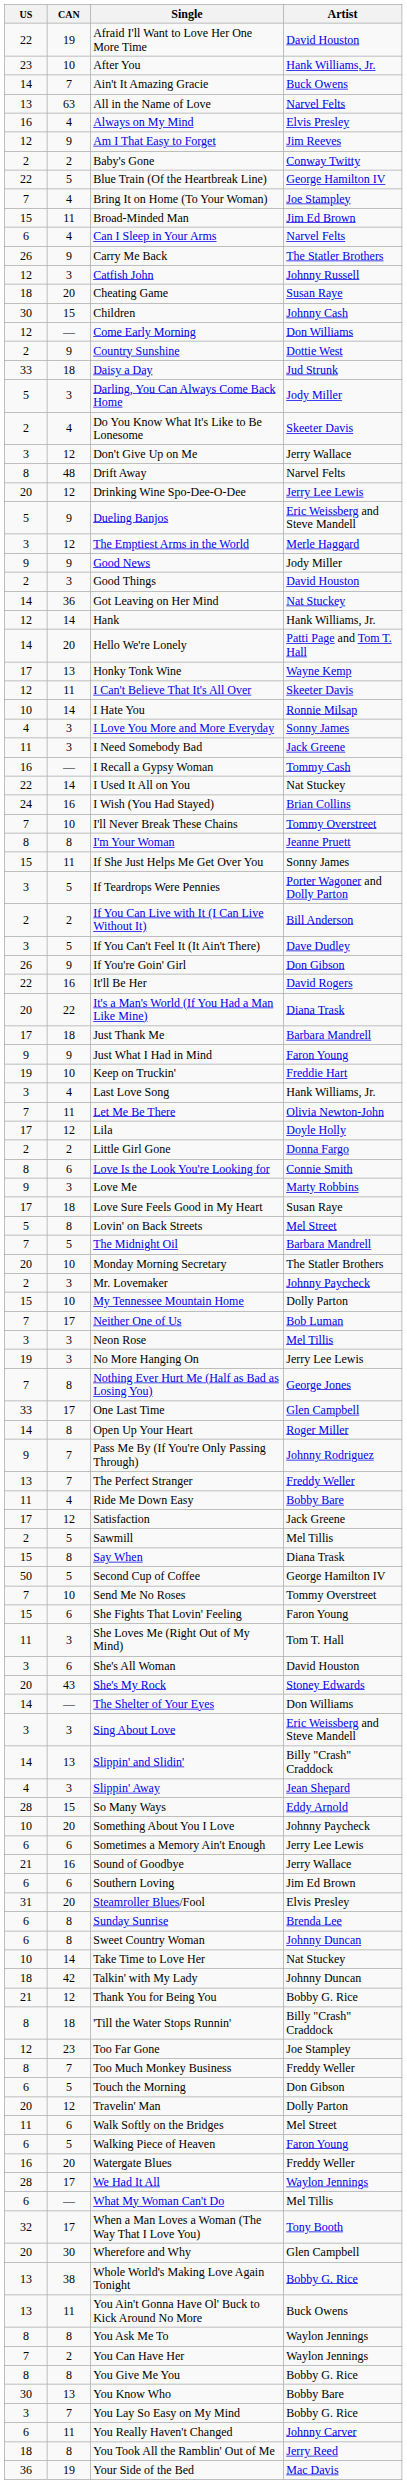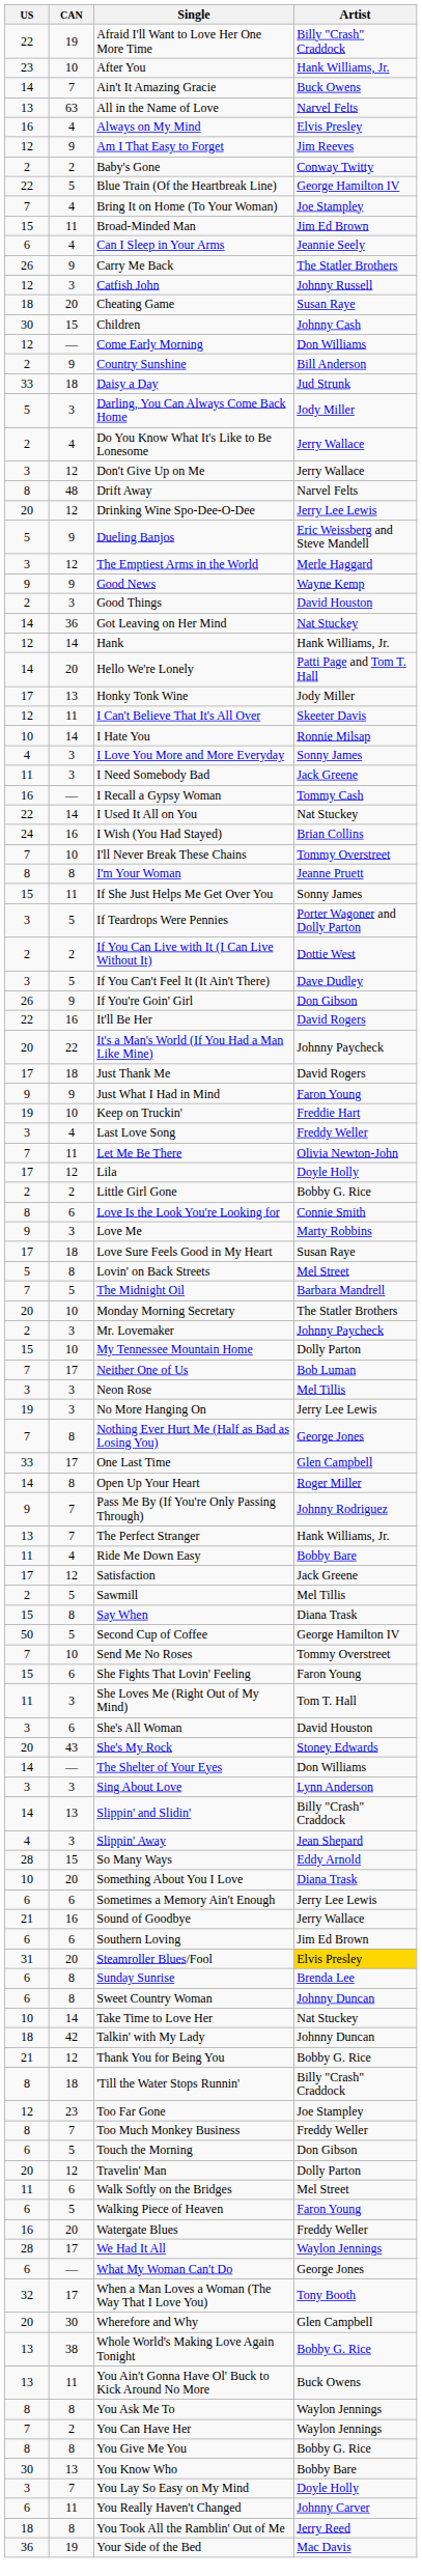 <table class="wikitable sortable">
 <tr>
 <th width="50"><small>US</small></th>
 <th width="50"><small>CAN</small></th>
 <th width="250">Single</th>
 <th width="150">Artist</th>
 </tr>
 <tr>
 <td align="center">22</td>
 <td align="center">19</td>
 <td>Afraid I'll Want to Love Her One More Time</td>
-<td><a href='#'>David Houston</a></td>
+<td><a href='#'>Billy "Crash" Craddock</a></td>
 </tr>
 <tr>
 <td align="center">23</td>
 <td align="center">10</td>
 <td>After You</td>
 <td><a href='#'>Hank Williams, Jr.</a></td>
 </tr>
 <tr>
 <td align="center">14</td>
 <td align="center">7</td>
 <td>Ain't It Amazing Gracie</td>
 <td><a href='#'>Buck Owens</a></td>
 </tr>
 <tr>
 <td align="center">13</td>
 <td align="center">63</td>
 <td>All in the Name of Love</td>
 <td><a href='#'>Narvel Felts</a></td>
 </tr>
 <tr>
 <td align="center">16</td>
 <td align="center">4</td>
 <td><a href='#'>Always on My Mind</a></td>
 <td><a href='#'>Elvis Presley</a></td>
 </tr>
 <tr>
 <td align="center">12</td>
 <td align="center">9</td>
 <td><a href='#'>Am I That Easy to Forget</a></td>
 <td><a href='#'>Jim Reeves</a></td>
 </tr>
 <tr>
 <td align="center">2</td>
 <td align="center">2</td>
 <td>Baby's Gone</td>
 <td><a href='#'>Conway Twitty</a></td>
 </tr>
 <tr>
 <td align="center">22</td>
 <td align="center">5</td>
 <td>Blue Train (Of the Heartbreak Line)</td>
 <td><a href='#'>George Hamilton IV</a></td>
 </tr>
 <tr>
 <td align="center">7</td>
 <td align="center">4</td>
 <td>Bring It on Home (To Your Woman)</td>
 <td><a href='#'>Joe Stampley</a></td>
 </tr>
 <tr>
 <td align="center">15</td>
 <td align="center">11</td>
 <td>Broad-Minded Man</td>
 <td><a href='#'>Jim Ed Brown</a></td>
 </tr>
 <tr>
 <td align="center">6</td>
 <td align="center">4</td>
 <td><a href='#'>Can I Sleep in Your Arms</a></td>
-<td><a href='#'>Narvel Felts</a></td>
+<td><a href='#'>Jeannie Seely</a></td>
 </tr>
 <tr>
 <td align="center">26</td>
 <td align="center">9</td>
 <td>Carry Me Back</td>
 <td><a href='#'>The Statler Brothers</a></td>
 </tr>
 <tr>
 <td align="center">12</td>
 <td align="center">3</td>
 <td><a href='#'>Catfish John</a></td>
 <td><a href='#'>Johnny Russell</a></td>
 </tr>
 <tr>
 <td align="center">18</td>
 <td align="center">20</td>
 <td>Cheating Game</td>
 <td><a href='#'>Susan Raye</a></td>
 </tr>
 <tr>
 <td align="center">30</td>
 <td align="center">15</td>
 <td>Children</td>
 <td><a href='#'>Johnny Cash</a></td>
 </tr>
 <tr>
 <td align="center">12</td>
 <td align="center">—</td>
 <td><a href='#'>Come Early Morning</a></td>
 <td><a href='#'>Don Williams</a></td>
 </tr>
 <tr>
 <td align="center">2</td>
 <td align="center">9</td>
 <td><a href='#'>Country Sunshine</a></td>
-<td><a href='#'>Dottie West</a></td>
+<td><a href='#'>Bill Anderson</a></td>
 </tr>
 <tr>
 <td align="center">33</td>
 <td align="center">18</td>
 <td><a href='#'>Daisy a Day</a></td>
 <td><a href='#'>Jud Strunk</a></td>
 </tr>
 <tr>
 <td align="center">5</td>
 <td align="center">3</td>
 <td><a href='#'>Darling, You Can Always Come Back Home</a></td>
 <td><a href='#'>Jody Miller</a></td>
 </tr>
 <tr>
 <td align="center">2</td>
 <td align="center">4</td>
 <td>Do You Know What It's Like to Be Lonesome</td>
-<td><a href='#'>Skeeter Davis</a></td>
+<td><a href='#'>Jerry Wallace</a></td>
 </tr>
 <tr>
 <td align="center">3</td>
 <td align="center">12</td>
 <td>Don't Give Up on Me</td>
 <td>Jerry Wallace</td>
 </tr>
 <tr>
 <td align="center">8</td>
 <td align="center">48</td>
 <td>Drift Away</td>
 <td>Narvel Felts</td>
 </tr>
 <tr>
 <td align="center">20</td>
 <td align="center">12</td>
 <td>Drinking Wine Spo-Dee-O-Dee</td>
 <td><a href='#'>Jerry Lee Lewis</a></td>
 </tr>
 <tr>
 <td align="center">5</td>
 <td align="center">9</td>
 <td><a href='#'>Dueling Banjos</a></td>
 <td><a href='#'>Eric Weissberg</a> and Steve Mandell</td>
 </tr>
 <tr>
 <td align="center">3</td>
 <td align="center">12</td>
 <td><a href='#'>The Emptiest Arms in the World</a></td>
 <td><a href='#'>Merle Haggard</a></td>
 </tr>
 <tr>
 <td align="center">9</td>
 <td align="center">9</td>
 <td><a href='#'>Good News</a></td>
-<td>Jody Miller</td>
+<td><a href='#'>Wayne Kemp</a></td>
 </tr>
 <tr>
 <td align="center">2</td>
 <td align="center">3</td>
 <td>Good Things</td>
 <td><a href='#'>David Houston</a></td>
 </tr>
 <tr>
 <td align="center">14</td>
 <td align="center">36</td>
 <td>Got Leaving on Her Mind</td>
 <td><a href='#'>Nat Stuckey</a></td>
 </tr>
 <tr>
 <td align="center">12</td>
 <td align="center">14</td>
 <td>Hank</td>
 <td>Hank Williams, Jr.</td>
 </tr>
 <tr>
 <td align="center">14</td>
 <td align="center">20</td>
 <td>Hello We're Lonely</td>
 <td><a href='#'>Patti Page</a> and <a href='#'>Tom T. Hall</a></td>
 </tr>
 <tr>
 <td align="center">17</td>
 <td align="center">13</td>
 <td>Honky Tonk Wine</td>
-<td><a href='#'>Wayne Kemp</a></td>
+<td>Jody Miller</td>
 </tr>
 <tr>
 <td align="center">12</td>
 <td align="center">11</td>
 <td><a href='#'>I Can't Believe That It's All Over</a></td>
 <td><a href='#'>Skeeter Davis</a></td>
 </tr>
 <tr>
 <td align="center">10</td>
 <td align="center">14</td>
 <td>I Hate You</td>
 <td><a href='#'>Ronnie Milsap</a></td>
 </tr>
 <tr>
 <td align="center">4</td>
 <td align="center">3</td>
 <td><a href='#'>I Love You More and More Everyday</a></td>
 <td><a href='#'>Sonny James</a></td>
 </tr>
 <tr>
 <td align="center">11</td>
 <td align="center">3</td>
 <td>I Need Somebody Bad</td>
 <td><a href='#'>Jack Greene</a></td>
 </tr>
 <tr>
 <td align="center">16</td>
 <td align="center">—</td>
 <td>I Recall a Gypsy Woman</td>
 <td><a href='#'>Tommy Cash</a></td>
 </tr>
 <tr>
 <td align="center">22</td>
 <td align="center">14</td>
 <td>I Used It All on You</td>
 <td>Nat Stuckey</td>
 </tr>
 <tr>
 <td align="center">24</td>
 <td align="center">16</td>
 <td>I Wish (You Had Stayed)</td>
 <td><a href='#'>Brian Collins</a></td>
 </tr>
 <tr>
 <td align="center">7</td>
 <td align="center">10</td>
 <td>I'll Never Break These Chains</td>
 <td><a href='#'>Tommy Overstreet</a></td>
 </tr>
 <tr>
 <td align="center">8</td>
 <td align="center">8</td>
 <td><a href='#'>I'm Your Woman</a></td>
 <td><a href='#'>Jeanne Pruett</a></td>
 </tr>
 <tr>
 <td align="center">15</td>
 <td align="center">11</td>
 <td>If She Just Helps Me Get Over You</td>
 <td>Sonny James</td>
 </tr>
 <tr>
 <td align="center">3</td>
 <td align="center">5</td>
 <td>If Teardrops Were Pennies</td>
 <td><a href='#'>Porter Wagoner</a> and <a href='#'>Dolly Parton</a></td>
 </tr>
 <tr>
 <td align="center">2</td>
 <td align="center">2</td>
 <td><a href='#'>If You Can Live with It (I Can Live Without It)</a></td>
-<td><a href='#'>Bill Anderson</a></td>
+<td><a href='#'>Dottie West</a></td>
 </tr>
 <tr>
 <td align="center">3</td>
 <td align="center">5</td>
 <td>If You Can't Feel It (It Ain't There)</td>
 <td><a href='#'>Dave Dudley</a></td>
 </tr>
 <tr>
 <td align="center">26</td>
 <td align="center">9</td>
 <td>If You're Goin' Girl</td>
 <td><a href='#'>Don Gibson</a></td>
 </tr>
 <tr>
 <td align="center">22</td>
 <td align="center">16</td>
 <td>It'll Be Her</td>
 <td><a href='#'>David Rogers</a></td>
 </tr>
 <tr>
 <td align="center">20</td>
 <td align="center">22</td>
 <td><a href='#'>It's a Man's World (If You Had a Man Like Mine)</a></td>
-<td><a href='#'>Diana Trask</a></td>
+<td>Johnny Paycheck</td>
 </tr>
 <tr>
 <td align="center">17</td>
 <td align="center">18</td>
 <td>Just Thank Me</td>
-<td><a href='#'>Barbara Mandrell</a></td>
+<td>David Rogers</td>
 </tr>
 <tr>
 <td align="center">9</td>
 <td align="center">9</td>
 <td>Just What I Had in Mind</td>
 <td><a href='#'>Faron Young</a></td>
 </tr>
 <tr>
 <td align="center">19</td>
 <td align="center">10</td>
 <td>Keep on Truckin'</td>
 <td><a href='#'>Freddie Hart</a></td>
 </tr>
 <tr>
 <td align="center">3</td>
 <td align="center">4</td>
 <td>Last Love Song</td>
-<td>Hank Williams, Jr.</td>
+<td><a href='#'>Freddy Weller</a></td>
 </tr>
 <tr>
 <td align="center">7</td>
 <td align="center">11</td>
 <td><a href='#'>Let Me Be There</a></td>
 <td><a href='#'>Olivia Newton-John</a></td>
 </tr>
 <tr>
 <td align="center">17</td>
 <td align="center">12</td>
 <td>Lila</td>
 <td><a href='#'>Doyle Holly</a></td>
 </tr>
 <tr>
 <td align="center">2</td>
 <td align="center">2</td>
 <td>Little Girl Gone</td>
-<td><a href='#'>Donna Fargo</a></td>
+<td>Bobby G. Rice</td>
 </tr>
 <tr>
 <td align="center">8</td>
 <td align="center">6</td>
 <td><a href='#'>Love Is the Look You're Looking for</a></td>
 <td><a href='#'>Connie Smith</a></td>
 </tr>
 <tr>
 <td align="center">9</td>
 <td align="center">3</td>
 <td>Love Me</td>
 <td><a href='#'>Marty Robbins</a></td>
 </tr>
 <tr>
 <td align="center">17</td>
 <td align="center">18</td>
 <td>Love Sure Feels Good in My Heart</td>
 <td>Susan Raye</td>
 </tr>
 <tr>
 <td align="center">5</td>
 <td align="center">8</td>
 <td>Lovin' on Back Streets</td>
 <td><a href='#'>Mel Street</a></td>
 </tr>
 <tr>
 <td align="center">7</td>
 <td align="center">5</td>
 <td><a href='#'>The Midnight Oil</a></td>
 <td><a href='#'>Barbara Mandrell</a></td>
 </tr>
 <tr>
 <td align="center">20</td>
 <td align="center">10</td>
 <td>Monday Morning Secretary</td>
 <td>The Statler Brothers</td>
 </tr>
 <tr>
 <td align="center">2</td>
 <td align="center">3</td>
 <td>Mr. Lovemaker</td>
 <td><a href='#'>Johnny Paycheck</a></td>
 </tr>
 <tr>
 <td align="center">15</td>
 <td align="center">10</td>
 <td><a href='#'>My Tennessee Mountain Home</a></td>
 <td>Dolly Parton</td>
 </tr>
 <tr>
 <td align="center">7</td>
 <td align="center">17</td>
 <td><a href='#'>Neither One of Us</a></td>
 <td><a href='#'>Bob Luman</a></td>
 </tr>
 <tr>
 <td align="center">3</td>
 <td align="center">3</td>
 <td>Neon Rose</td>
 <td><a href='#'>Mel Tillis</a></td>
 </tr>
 <tr>
 <td align="center">19</td>
 <td align="center">3</td>
 <td>No More Hanging On</td>
 <td>Jerry Lee Lewis</td>
 </tr>
 <tr>
 <td align="center">7</td>
 <td align="center">8</td>
 <td><a href='#'>Nothing Ever Hurt Me (Half as Bad as Losing You)</a></td>
 <td><a href='#'>George Jones</a></td>
 </tr>
 <tr>
 <td align="center">33</td>
 <td align="center">17</td>
 <td>One Last Time</td>
 <td><a href='#'>Glen Campbell</a></td>
 </tr>
 <tr>
 <td align="center">14</td>
 <td align="center">8</td>
 <td>Open Up Your Heart</td>
 <td><a href='#'>Roger Miller</a></td>
 </tr>
 <tr>
 <td align="center">9</td>
 <td align="center">7</td>
 <td>Pass Me By (If You're Only Passing Through)</td>
 <td><a href='#'>Johnny Rodriguez</a></td>
 </tr>
 <tr>
 <td align="center">13</td>
 <td align="center">7</td>
 <td>The Perfect Stranger</td>
-<td><a href='#'>Freddy Weller</a></td>
+<td>Hank Williams, Jr.</td>
 </tr>
 <tr>
 <td align="center">11</td>
 <td align="center">4</td>
 <td>Ride Me Down Easy</td>
 <td><a href='#'>Bobby Bare</a></td>
 </tr>
 <tr>
 <td align="center">17</td>
 <td align="center">12</td>
 <td>Satisfaction</td>
 <td>Jack Greene</td>
 </tr>
 <tr>
 <td align="center">2</td>
 <td align="center">5</td>
 <td>Sawmill</td>
 <td>Mel Tillis</td>
 </tr>
 <tr>
 <td align="center">15</td>
 <td align="center">8</td>
 <td><a href='#'>Say When</a></td>
 <td>Diana Trask</td>
 </tr>
 <tr>
 <td align="center">50</td>
 <td align="center">5</td>
 <td>Second Cup of Coffee</td>
 <td>George Hamilton IV</td>
 </tr>
 <tr>
 <td align="center">7</td>
 <td align="center">10</td>
 <td>Send Me No Roses</td>
 <td>Tommy Overstreet</td>
 </tr>
 <tr>
 <td align="center">15</td>
 <td align="center">6</td>
 <td>She Fights That Lovin' Feeling</td>
 <td>Faron Young</td>
 </tr>
 <tr>
 <td align="center">11</td>
 <td align="center">3</td>
 <td>She Loves Me (Right Out of My Mind)</td>
 <td>Tom T. Hall</td>
 </tr>
 <tr>
 <td align="center">3</td>
 <td align="center">6</td>
 <td>She's All Woman</td>
 <td>David Houston</td>
 </tr>
 <tr>
 <td align="center">20</td>
 <td align="center">43</td>
 <td><a href='#'>She's My Rock</a></td>
 <td><a href='#'>Stoney Edwards</a></td>
 </tr>
 <tr>
 <td align="center">14</td>
 <td align="center">—</td>
 <td><a href='#'>The Shelter of Your Eyes</a></td>
 <td>Don Williams</td>
 </tr>
 <tr>
 <td align="center">3</td>
 <td align="center">3</td>
 <td><a href='#'>Sing About Love</a></td>
-<td><a href='#'>Eric Weissberg</a> and Steve Mandell</td>
+<td><a href='#'>Lynn Anderson</a></td>
 </tr>
 <tr>
 <td align="center">14</td>
 <td align="center">13</td>
 <td><a href='#'>Slippin' and Slidin'</a></td>
 <td>Billy "Crash" Craddock</td>
 </tr>
 <tr>
 <td align="center">4</td>
 <td align="center">3</td>
 <td><a href='#'>Slippin' Away</a></td>
 <td><a href='#'>Jean Shepard</a></td>
 </tr>
 <tr>
 <td align="center">28</td>
 <td align="center">15</td>
 <td>So Many Ways</td>
 <td><a href='#'>Eddy Arnold</a></td>
 </tr>
 <tr>
 <td align="center">10</td>
 <td align="center">20</td>
 <td>Something About You I Love</td>
-<td>Johnny Paycheck</td>
+<td><a href='#'>Diana Trask</a></td>
 </tr>
 <tr>
 <td align="center">6</td>
 <td align="center">6</td>
 <td>Sometimes a Memory Ain't Enough</td>
 <td>Jerry Lee Lewis</td>
 </tr>
 <tr>
 <td align="center">21</td>
 <td align="center">16</td>
 <td>Sound of Goodbye</td>
 <td>Jerry Wallace</td>
 </tr>
 <tr>
 <td align="center">6</td>
 <td align="center">6</td>
 <td>Southern Loving</td>
 <td>Jim Ed Brown</td>
 </tr>
 <tr>
 <td align="center">31</td>
 <td align="center">20</td>
 <td><a href='#'>Steamroller Blues</a>/Fool</td>
-<td>Elvis Presley</td>
+<td style="background: gold;">Elvis Presley</td>
 </tr>
 <tr>
 <td align="center">6</td>
 <td align="center">8</td>
 <td><a href='#'>Sunday Sunrise</a></td>
 <td><a href='#'>Brenda Lee</a></td>
 </tr>
 <tr>
 <td align="center">6</td>
 <td align="center">8</td>
 <td>Sweet Country Woman</td>
 <td><a href='#'>Johnny Duncan</a></td>
 </tr>
 <tr>
 <td align="center">10</td>
 <td align="center">14</td>
 <td>Take Time to Love Her</td>
 <td>Nat Stuckey</td>
 </tr>
 <tr>
 <td align="center">18</td>
 <td align="center">42</td>
 <td>Talkin' with My Lady</td>
 <td>Johnny Duncan</td>
 </tr>
 <tr>
 <td align="center">21</td>
 <td align="center">12</td>
 <td>Thank You for Being You</td>
 <td>Bobby G. Rice</td>
 </tr>
 <tr>
 <td align="center">8</td>
 <td align="center">18</td>
 <td>'Till the Water Stops Runnin'</td>
 <td>Billy "Crash" Craddock</td>
 </tr>
 <tr>
 <td align="center">12</td>
 <td align="center">23</td>
 <td>Too Far Gone</td>
 <td>Joe Stampley</td>
 </tr>
 <tr>
 <td align="center">8</td>
 <td align="center">7</td>
 <td>Too Much Monkey Business</td>
 <td>Freddy Weller</td>
 </tr>
 <tr>
 <td align="center">6</td>
 <td align="center">5</td>
 <td>Touch the Morning</td>
 <td>Don Gibson</td>
 </tr>
 <tr>
 <td align="center">20</td>
 <td align="center">12</td>
 <td>Travelin' Man</td>
 <td>Dolly Parton</td>
 </tr>
 <tr>
 <td align="center">11</td>
 <td align="center">6</td>
 <td>Walk Softly on the Bridges</td>
 <td>Mel Street</td>
 </tr>
 <tr>
 <td align="center">6</td>
 <td align="center">5</td>
 <td>Walking Piece of Heaven</td>
 <td><a href='#'>Faron Young</a></td>
 </tr>
 <tr>
 <td align="center">16</td>
 <td align="center">20</td>
 <td>Watergate Blues</td>
 <td>Freddy Weller</td>
 </tr>
 <tr>
 <td align="center">28</td>
 <td align="center">17</td>
 <td><a href='#'>We Had It All</a></td>
 <td><a href='#'>Waylon Jennings</a></td>
 </tr>
 <tr>
 <td align="center">6</td>
 <td align="center">—</td>
 <td><a href='#'>What My Woman Can't Do</a></td>
-<td>Mel Tillis</td>
+<td>George Jones</td>
 </tr>
 <tr>
 <td align="center">32</td>
 <td align="center">17</td>
 <td>When a Man Loves a Woman (The Way That I Love You)</td>
 <td><a href='#'>Tony Booth</a></td>
 </tr>
 <tr>
 <td align="center">20</td>
 <td align="center">30</td>
 <td>Wherefore and Why</td>
 <td>Glen Campbell</td>
 </tr>
 <tr>
 <td align="center">13</td>
 <td align="center">38</td>
 <td>Whole World's Making Love Again Tonight</td>
 <td><a href='#'>Bobby G. Rice</a></td>
 </tr>
 <tr>
 <td align="center">13</td>
 <td align="center">11</td>
 <td>You Ain't Gonna Have Ol' Buck to Kick Around No More</td>
 <td>Buck Owens</td>
 </tr>
 <tr>
 <td align="center">8</td>
 <td align="center">8</td>
 <td>You Ask Me To</td>
 <td>Waylon Jennings</td>
 </tr>
 <tr>
 <td align="center">7</td>
 <td align="center">2</td>
 <td>You Can Have Her</td>
 <td>Waylon Jennings</td>
 </tr>
 <tr>
 <td align="center">8</td>
 <td align="center">8</td>
 <td>You Give Me You</td>
 <td>Bobby G. Rice</td>
 </tr>
 <tr>
 <td align="center">30</td>
 <td align="center">13</td>
 <td>You Know Who</td>
 <td>Bobby Bare</td>
 </tr>
 <tr>
 <td align="center">3</td>
 <td align="center">7</td>
 <td>You Lay So Easy on My Mind</td>
-<td>Bobby G. Rice</td>
+<td><a href='#'>Doyle Holly</a></td>
 </tr>
 <tr>
 <td align="center">6</td>
 <td align="center">11</td>
 <td>You Really Haven't Changed</td>
 <td><a href='#'>Johnny Carver</a></td>
 </tr>
 <tr>
 <td align="center">18</td>
 <td align="center">8</td>
 <td>You Took All the Ramblin' Out of Me</td>
 <td><a href='#'>Jerry Reed</a></td>
 </tr>
 <tr>
 <td align="center">36</td>
 <td align="center">19</td>
 <td>Your Side of the Bed</td>
 <td><a href='#'>Mac Davis</a></td>
 </tr>
 </table>
